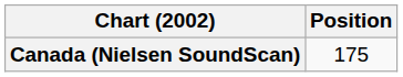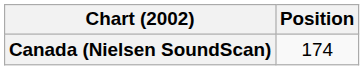 <table class="wikitable plainrowheaders" style="text-align:center">
 <tr>
 <th>Chart (2002)</th>
 <th>Position</th>
 </tr>
 <tr>
 <th scope="row">Canada (Nielsen SoundScan)</th>
-<td>175</td>
+<td>174</td>
 </tr>
 </table>
